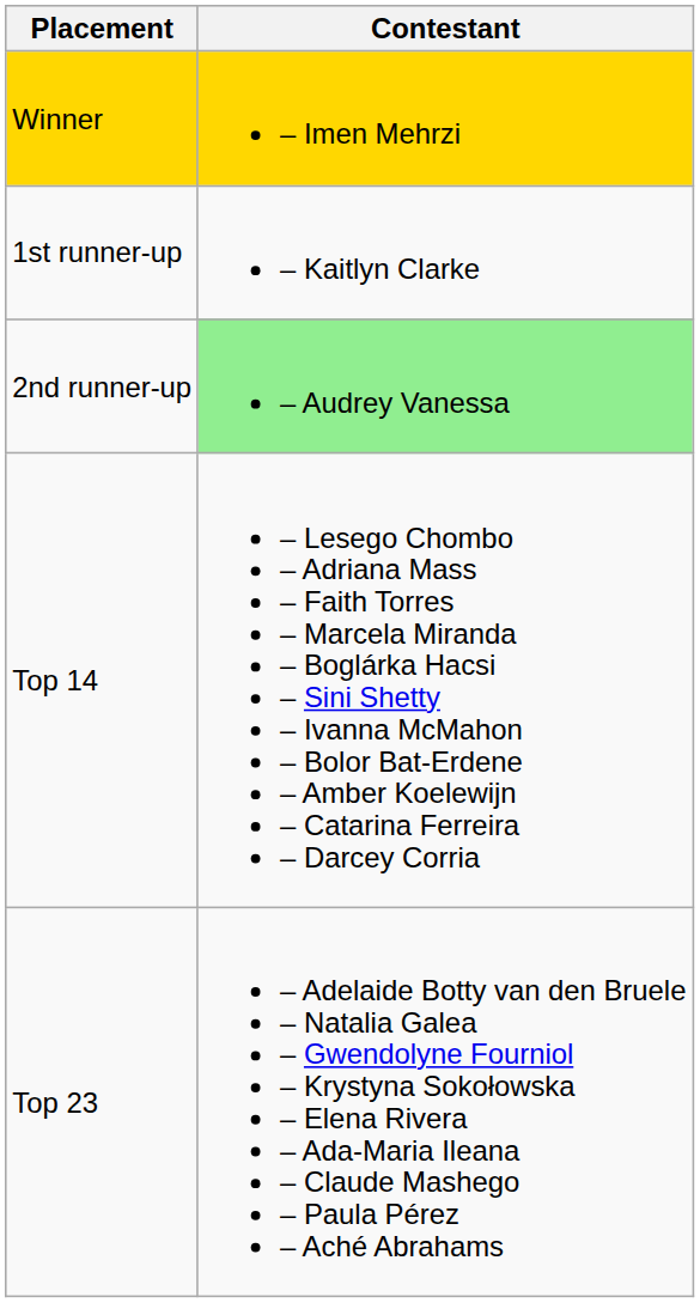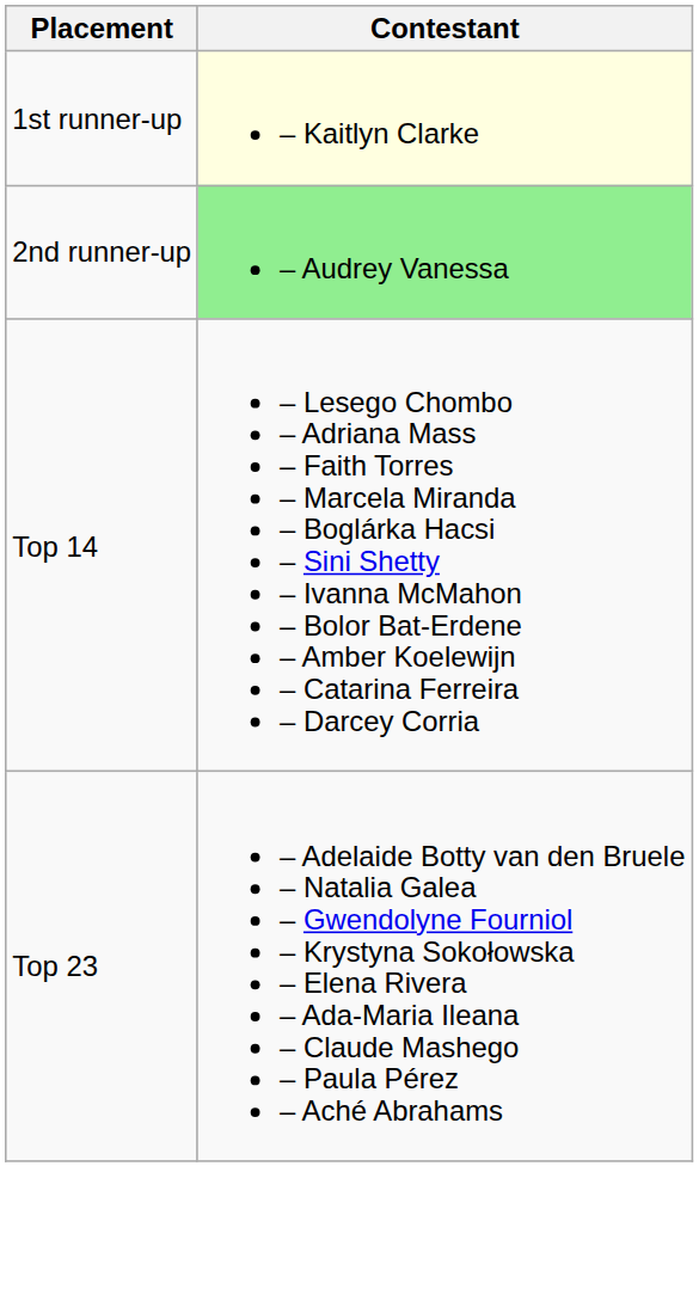 <table class="wikitable sortable" style="font-size:95%;">
 <tr>
 <th>Placement</th>
 <th>Contestant</th>
 </tr>
-<tr style="background:gold;">
-<td>Winner</td>
-<td><br><ul><li> – Imen Mehrzi<strong></strong></li></ul></td>
-</tr>
 <tr>
 <td>1st runner-up</td>
-<td><br><ul><li> – Kaitlyn Clarke<strong></strong></li></ul></td>
+<td style="background: lightyellow;"><br><ul><li> – Kaitlyn Clarke<strong></strong></li></ul></td>
 </tr>
 <tr>
 <td>2nd runner-up</td>
 <td style="background: lightgreen;"><br><ul><li> – Audrey Vanessa<strong></strong></li></ul></td>
 </tr>
 <tr>
 <td>Top 14</td>
 <td><br><ul><li> – Lesego Chombo</li><li> – Adriana Mass</li><li> – Faith Torres</li><li> – Marcela Miranda</li><li> – Boglárka Hacsi</li><li> – <a href='#'>Sini Shetty</a></li><li> – Ivanna McMahon</li><li> – Bolor Bat-Erdene</li><li> – Amber Koelewijn</li><li> – Catarina Ferreira</li><li> – Darcey Corria</li></ul></td>
 </tr>
 <tr>
 <td>Top 23</td>
 <td><br><ul><li> – Adelaide Botty van den Bruele</li><li> – Natalia Galea</li><li> – <a href='#'>Gwendolyne Fourniol</a></li><li> – Krystyna Sokołowska</li><li> – Elena Rivera</li><li> – Ada-Maria Ileana</li><li> – Claude Mashego</li><li> – Paula Pérez</li><li> – Aché Abrahams</li></ul></td>
 </tr>
 </table>
